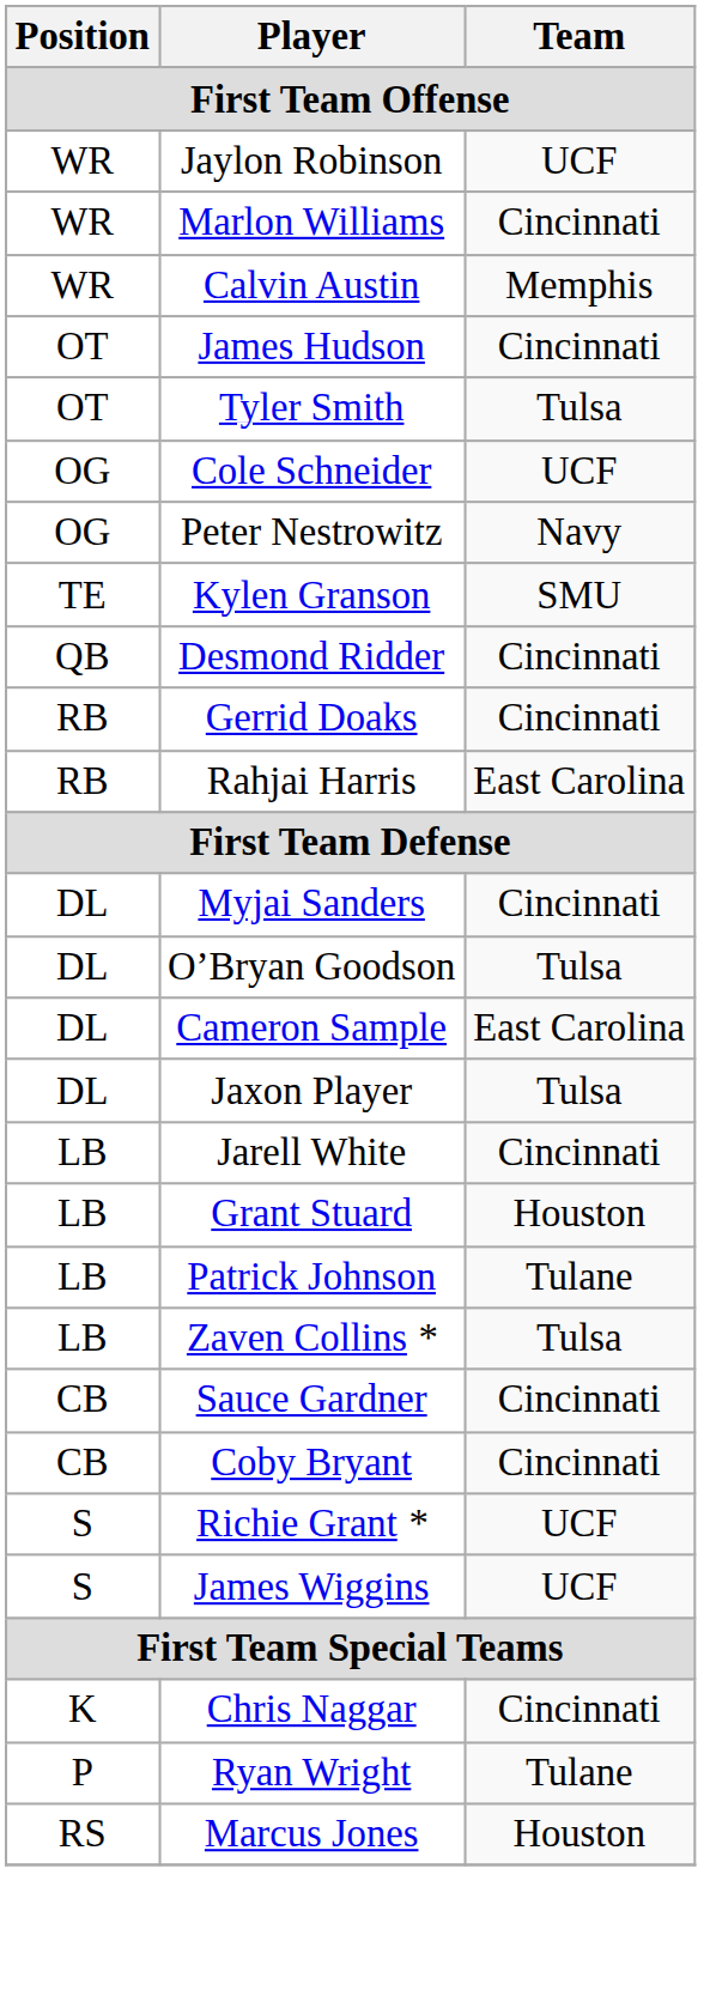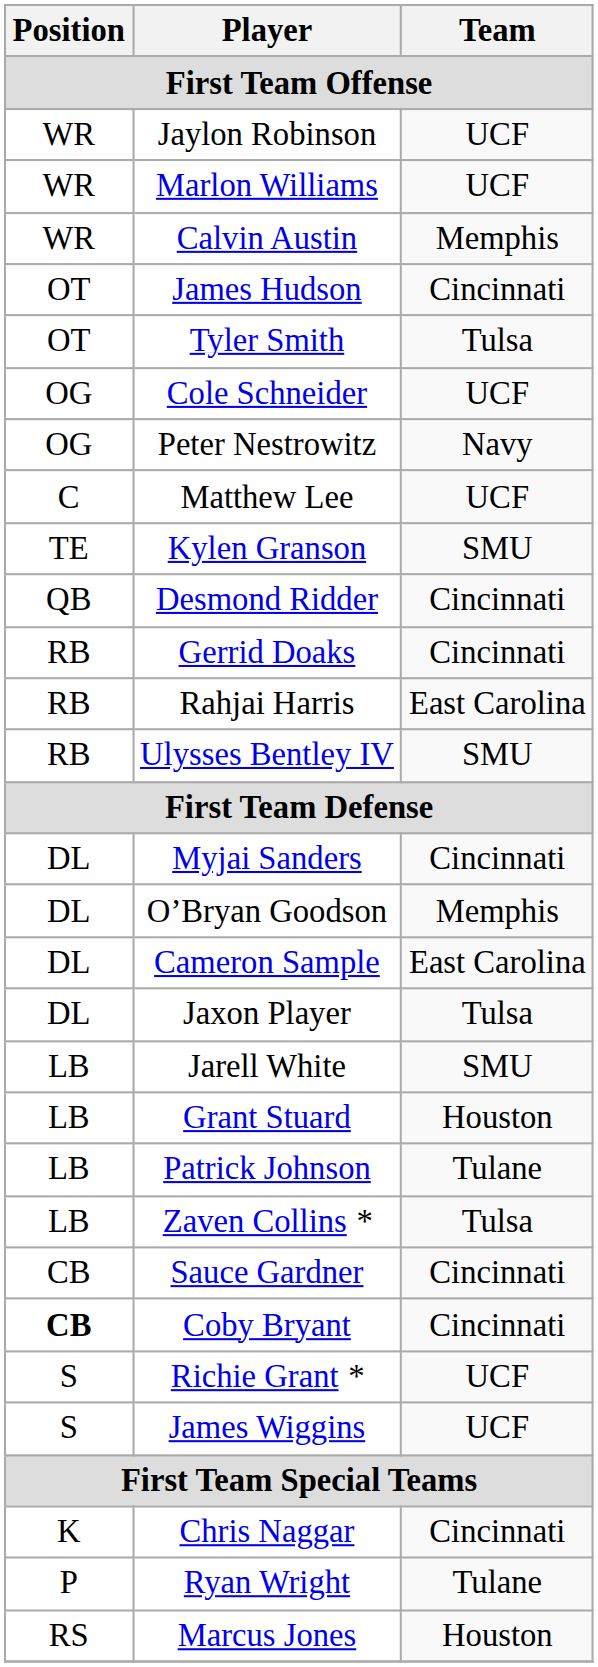 <table class="wikitable" border="0">
 <tr>
 <th>Position</th>
 <th>Player</th>
 <th>Team</th>
 </tr>
 <tr>
 <td colspan="3" style="text-align:center; background:#ddd;"><strong>First Team Offense </strong></td>
 </tr>
 <tr style="text-align:center;">
 <td style="background:white">WR</td>
 <td style="background:white">Jaylon Robinson</td>
 <td style=>UCF</td>
 </tr>
 <tr style="text-align:center;">
 <td style="background:white">WR</td>
 <td style="background:white"><a href='#'>Marlon Williams</a></td>
-<td style=>Cincinnati</td>
+<td style=>UCF</td>
 </tr>
 <tr style="text-align:center;">
 <td style="background:white">WR</td>
 <td style="background:white"><a href='#'>Calvin Austin</a></td>
 <td style=>Memphis</td>
 </tr>
 <tr style="text-align:center;">
 <td style="background:white">OT</td>
 <td style="background:white"><a href='#'>James Hudson</a></td>
 <td style=>Cincinnati</td>
 </tr>
 <tr style="text-align:center;">
 <td style="background:white">OT</td>
 <td style="background:white"><a href='#'>Tyler Smith</a></td>
 <td style=>Tulsa</td>
 </tr>
 <tr style="text-align:center;">
 <td style="background:white">OG</td>
 <td style="background:white"><a href='#'>Cole Schneider</a></td>
 <td style=>UCF</td>
 </tr>
 <tr style="text-align:center;">
 <td style="background:white">OG</td>
 <td style="background:white">Peter Nestrowitz</td>
 <td style=>Navy</td>
 </tr>
 <tr style="text-align:center;">
+<td style="background:white">C</td>
+<td style="background:white">Matthew Lee</td>
+<td style=>UCF</td>
+</tr>
+<tr style="text-align:center;">
 <td style="background:white">TE</td>
 <td style="background:white"><a href='#'>Kylen Granson</a></td>
 <td style=>SMU</td>
 </tr>
 <tr style="text-align:center;">
 <td style="background:white">QB</td>
 <td style="background:white"><a href='#'>Desmond Ridder</a></td>
 <td style=>Cincinnati</td>
 </tr>
 <tr style="text-align:center;">
 <td style="background:white">RB</td>
 <td style="background:white"><a href='#'>Gerrid Doaks</a></td>
 <td style=>Cincinnati</td>
 </tr>
 <tr style="text-align:center;">
 <td style="background:white">RB</td>
 <td style="background:white">Rahjai Harris</td>
 <td style=>East Carolina</td>
 </tr>
+<tr style="text-align:center;">
+<td style="background:white">RB</td>
+<td style="background:white"><a href='#'>Ulysses Bentley IV</a></td>
+<td style=>SMU</td>
+</tr>
 <tr>
 <td colspan="3" style="text-align:center; background:#ddd;"><strong>First Team Defense</strong></td>
 </tr>
 <tr style="text-align:center;">
 <td style="background:white">DL</td>
 <td style="background:white"><a href='#'>Myjai Sanders</a></td>
 <td style=>Cincinnati</td>
 </tr>
 <tr style="text-align:center;">
 <td style="background:white">DL</td>
 <td style="background:white">O’Bryan Goodson</td>
-<td style=>Tulsa</td>
+<td style=>Memphis</td>
 </tr>
 <tr style="text-align:center;">
 <td style="background:white">DL</td>
 <td style="background:white"><a href='#'>Cameron Sample</a></td>
 <td style=>East Carolina</td>
 </tr>
 <tr style="text-align:center;">
 <td style="background:white">DL</td>
 <td style="background:white">Jaxon Player</td>
 <td style=>Tulsa</td>
 </tr>
 <tr style="text-align:center;">
 <td style="background:white">LB</td>
 <td style="background:white">Jarell White</td>
-<td style=>Cincinnati</td>
+<td style=>SMU</td>
 </tr>
 <tr style="text-align:center;">
 <td style="background:white">LB</td>
 <td style="background:white"><a href='#'>Grant Stuard</a></td>
 <td style=>Houston</td>
 </tr>
 <tr style="text-align:center;">
 <td style="background:white">LB</td>
 <td style="background:white"><a href='#'>Patrick Johnson</a></td>
 <td style=>Tulane</td>
 </tr>
 <tr style="text-align:center;">
 <td style="background:white">LB</td>
 <td style="background:white"><a href='#'>Zaven Collins</a> <em>*</em></td>
 <td style=>Tulsa</td>
 </tr>
 <tr style="text-align:center;">
 <td style="background:white">CB</td>
 <td style="background:white"><a href='#'>Sauce Gardner</a></td>
 <td style=>Cincinnati</td>
 </tr>
 <tr style="text-align:center;">
-<td style="background:white">CB</td>
+<td style="background:white"><strong>CB</strong></td>
 <td style="background:white"><a href='#'>Coby Bryant</a></td>
 <td style=>Cincinnati</td>
 </tr>
 <tr style="text-align:center;">
 <td style="background:white">S</td>
 <td style="background:white"><a href='#'>Richie Grant</a> <em>*</em></td>
 <td style=>UCF</td>
 </tr>
 <tr style="text-align:center;">
 <td style="background:white">S</td>
 <td style="background:white"><a href='#'>James Wiggins</a></td>
 <td style=>UCF</td>
 </tr>
 <tr>
 <td colspan="3" style="text-align:center; background:#ddd;"><strong>First Team Special Teams</strong></td>
 </tr>
 <tr style="text-align:center;">
 <td style="background:white">K</td>
 <td style="background:white"><a href='#'>Chris Naggar</a></td>
 <td style=>Cincinnati</td>
 </tr>
 <tr style="text-align:center;">
 <td style="background:white">P</td>
 <td style="background:white"><a href='#'>Ryan Wright</a></td>
 <td style=>Tulane</td>
 </tr>
 <tr style="text-align:center;">
 <td style="background:white">RS</td>
 <td style="background:white"><a href='#'>Marcus Jones</a></td>
 <td style=>Houston</td>
 </tr>
 <tr style="text-align:center;">
 </tr>
 </table>
